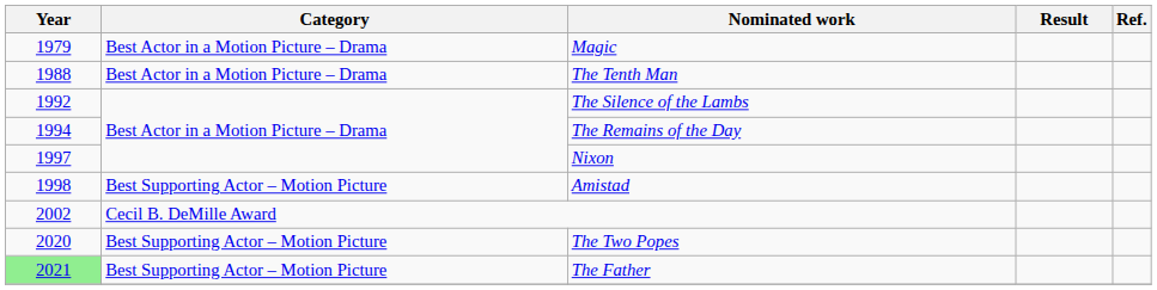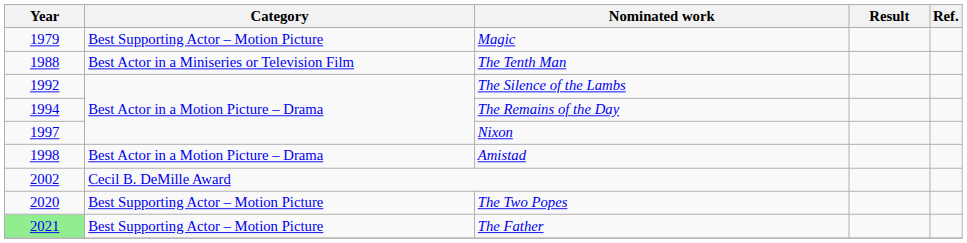 <table class=wikitable>
 <tr>
 <th scope="col" style="width:5em;">Year</th>
 <th scope="col" style="width:26em;">Category</th>
 <th scope="col" style="width:25em;">Nominated work</th>
 <th scope="col" style="width:5em;">Result</th>
 <th>Ref.</th>
 </tr>
 <tr>
 <td style="text-align:center;"><a href='#'>1979</a></td>
-<td><a href='#'>Best Actor in a Motion Picture – Drama</a></td>
+<td><a href='#'>Best Supporting Actor – Motion Picture</a></td>
 <td><em><a href='#'>Magic</a></em></td>
 <td></td>
 <td style="text-align:center;"></td>
 </tr>
 <tr>
 <td style="text-align:center;"><a href='#'>1988</a></td>
-<td><a href='#'>Best Actor in a Motion Picture – Drama</a></td>
+<td><a href='#'>Best Actor in a Miniseries or Television Film</a></td>
 <td><em><a href='#'>The Tenth Man</a></em></td>
 <td></td>
 <td style="text-align:center;"></td>
 </tr>
 <tr>
 <td style="text-align:center;"><a href='#'>1992</a></td>
 <td rowspan="3"><a href='#'>Best Actor in a Motion Picture – Drama</a></td>
 <td><em><a href='#'>The Silence of the Lambs</a></em></td>
 <td></td>
 <td style="text-align:center;"></td>
 </tr>
 <tr>
 <td style="text-align:center;"><a href='#'>1994</a></td>
 <td><em><a href='#'>The Remains of the Day</a></em></td>
 <td></td>
 <td style="text-align:center;"></td>
 </tr>
 <tr>
 <td style="text-align:center;"><a href='#'>1997</a></td>
 <td><em><a href='#'>Nixon</a></em></td>
 <td></td>
 <td style="text-align:center;"></td>
 </tr>
 <tr>
 <td style="text-align:center;"><a href='#'>1998</a></td>
-<td><a href='#'>Best Supporting Actor – Motion Picture</a></td>
+<td><a href='#'>Best Actor in a Motion Picture – Drama</a></td>
 <td><em><a href='#'>Amistad</a></em></td>
 <td></td>
 <td style="text-align:center;"></td>
 </tr>
 <tr>
 <td style="text-align:center;"><a href='#'>2002</a></td>
 <td colspan=2><a href='#'>Cecil B. DeMille Award</a></td>
 <td></td>
 <td style="text-align:center;"></td>
 </tr>
 <tr>
 <td style="text-align:center;"><a href='#'>2020</a></td>
 <td><a href='#'>Best Supporting Actor – Motion Picture</a></td>
 <td><em><a href='#'>The Two Popes</a></em></td>
 <td></td>
 <td style="text-align:center;"></td>
 </tr>
 <tr>
 <td style="background: lightgreen; text-align:center;"><a href='#'>2021</a></td>
 <td><a href='#'>Best Supporting Actor – Motion Picture</a></td>
 <td><em><a href='#'>The Father</a></em></td>
 <td></td>
 <td style="text-align:center;"></td>
 </tr>
 <tr>
 </tr>
 </table>
